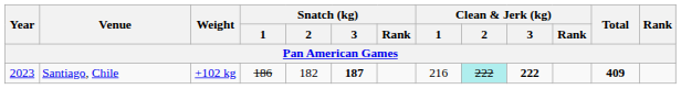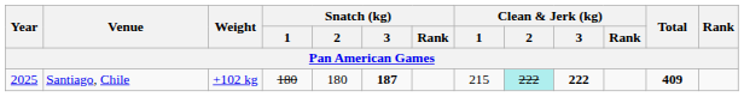 <table class = "wikitable" style="text-align:center;">
 <tr>
 <th rowspan=2 width=40>Year</th>
 <th rowspan=2 width=250>Venue</th>
 <th rowspan=2 width=60>Weight</th>
 <th colspan=4>Snatch (kg)</th>
 <th colspan=4>Clean & Jerk (kg)</th>
 <th rowspan=2 width=65>Total</th>
 <th rowspan=2 width=40>Rank</th>
 </tr>
 <tr>
 <th width=65>1</th>
 <th width=65>2</th>
 <th width=65>3</th>
 <th width=45>Rank</th>
 <th width=65>1</th>
 <th width=65>2</th>
 <th width=65>3</th>
 <th width=45>Rank</th>
 </tr>
 <tr>
 <th colspan=13><a href='#'>Pan American Games</a></th>
 </tr>
 <tr>
-<td><a href='#'>2023</a></td>
+<td><a href='#'>2025</a></td>
 <td align=left> <a href='#'>Santiago</a>, <a href='#'>Chile</a></td>
 <td><a href='#'>+102 kg</a></td>
-<td><s>186</s></td>
-<td>182</td>
+<td><s>180</s></td>
+<td>180</td>
 <td><strong>187</strong></td>
 <td></td>
-<td>216</td>
+<td>215</td>
 <td style="background: paleturquoise;"><s>222</s></td>
 <td><strong>222</strong></td>
 <td></td>
 <td><strong>409</strong></td>
 <td></td>
 </tr>
 </table>
